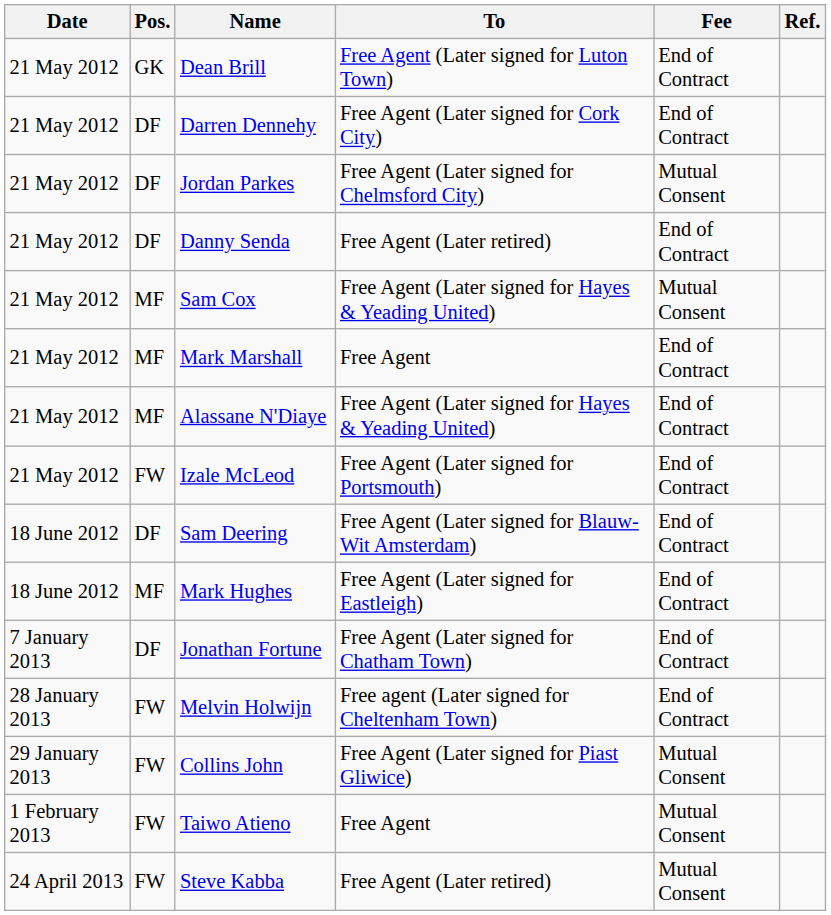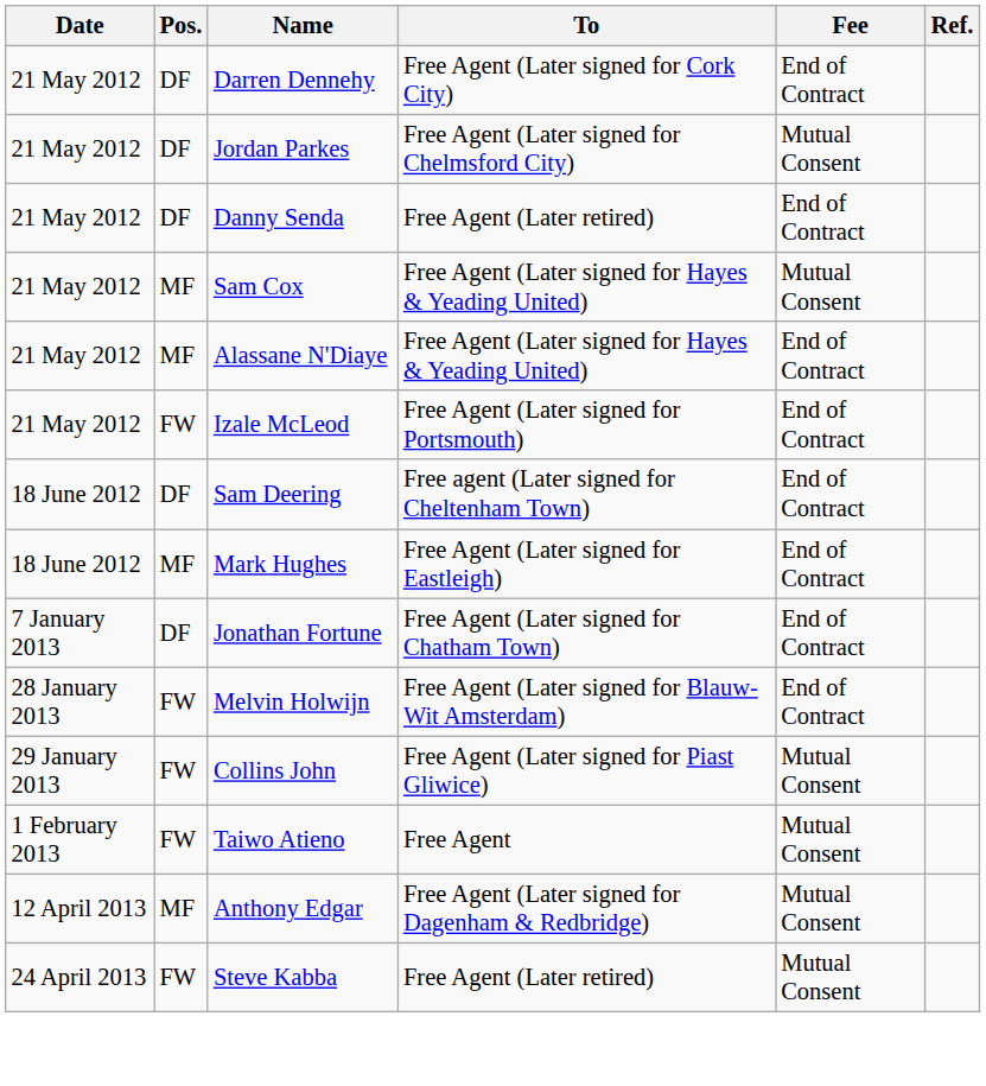 <table class="wikitable" style="font-size:95%;">
 <tr>
 <th style="width:120px;">Date</th>
 <th style="width:25px;">Pos.</th>
 <th style="width:175px;">Name</th>
 <th style="width:400px;">To</th>
 <th style="width:125px;">Fee</th>
 <th style="width:25px;">Ref.</th>
-</tr>
-<tr>
-<td>21 May 2012</td>
-<td>GK</td>
-<td> <a href='#'>Dean Brill</a></td>
-<td><a href='#'>Free Agent</a> (Later signed for  <a href='#'>Luton Town</a>)</td>
-<td>End of Contract</td>
-<td></td>
 </tr>
 <tr>
 <td>21 May 2012</td>
 <td>DF</td>
 <td> <a href='#'>Darren Dennehy</a></td>
 <td>Free Agent (Later signed for  <a href='#'>Cork City</a>)</td>
 <td>End of Contract</td>
 <td></td>
 </tr>
 <tr>
 <td>21 May 2012</td>
 <td>DF</td>
 <td> <a href='#'>Jordan Parkes</a></td>
 <td>Free Agent (Later signed for  <a href='#'>Chelmsford City</a>)</td>
 <td>Mutual Consent</td>
 <td></td>
 </tr>
 <tr>
 <td>21 May 2012</td>
 <td>DF</td>
 <td> <a href='#'>Danny Senda</a></td>
 <td>Free Agent (Later retired)</td>
 <td>End of Contract</td>
 <td></td>
 </tr>
 <tr>
 <td>21 May 2012</td>
 <td>MF</td>
 <td> <a href='#'>Sam Cox</a></td>
 <td>Free Agent (Later signed for  <a href='#'>Hayes & Yeading United</a>)</td>
 <td>Mutual Consent</td>
 <td></td>
 </tr>
 <tr>
 <td>21 May 2012</td>
 <td>MF</td>
-<td> <a href='#'>Mark Marshall</a></td>
-<td>Free Agent</td>
-<td>End of Contract</td>
-<td></td>
-</tr>
-<tr>
-<td>21 May 2012</td>
-<td>MF</td>
 <td> <a href='#'>Alassane N'Diaye</a></td>
 <td>Free Agent (Later signed for  <a href='#'>Hayes & Yeading United</a>)</td>
 <td>End of Contract</td>
 <td></td>
 </tr>
 <tr>
 <td>21 May 2012</td>
 <td>FW</td>
 <td> <a href='#'>Izale McLeod</a></td>
 <td>Free Agent (Later signed for  <a href='#'>Portsmouth</a>)</td>
 <td>End of Contract</td>
 <td></td>
 </tr>
 <tr>
 <td>18 June 2012</td>
 <td>DF</td>
 <td> <a href='#'>Sam Deering</a></td>
-<td>Free Agent (Later signed for  <a href='#'>Blauw-Wit Amsterdam</a>)</td>
+<td>Free agent (Later signed for  <a href='#'>Cheltenham Town</a>)</td>
 <td>End of Contract</td>
 <td></td>
 </tr>
 <tr>
 <td>18 June 2012</td>
 <td>MF</td>
 <td> <a href='#'>Mark Hughes</a></td>
 <td>Free Agent (Later signed for  <a href='#'>Eastleigh</a>)</td>
 <td>End of Contract</td>
 <td></td>
 </tr>
 <tr>
 <td>7 January 2013</td>
 <td>DF</td>
 <td> <a href='#'>Jonathan Fortune</a></td>
 <td>Free Agent (Later signed for  <a href='#'>Chatham Town</a>)</td>
 <td>End of Contract</td>
 <td></td>
 </tr>
 <tr>
 <td>28 January 2013</td>
 <td>FW</td>
 <td> <a href='#'>Melvin Holwijn</a></td>
-<td>Free agent (Later signed for  <a href='#'>Cheltenham Town</a>)</td>
+<td>Free Agent (Later signed for  <a href='#'>Blauw-Wit Amsterdam</a>)</td>
 <td>End of Contract</td>
 <td></td>
 </tr>
 <tr>
 <td>29 January 2013</td>
 <td>FW</td>
 <td> <a href='#'>Collins John</a></td>
 <td>Free Agent (Later signed for  <a href='#'>Piast Gliwice</a>)</td>
 <td>Mutual Consent</td>
 <td></td>
 </tr>
 <tr>
 <td>1 February 2013</td>
 <td>FW</td>
 <td> <a href='#'>Taiwo Atieno</a></td>
 <td>Free Agent</td>
 <td>Mutual Consent</td>
 <td></td>
 </tr>
 <tr>
+<td>12 April 2013</td>
+<td>MF</td>
+<td> <a href='#'>Anthony Edgar</a></td>
+<td>Free Agent (Later signed for  <a href='#'>Dagenham & Redbridge</a>)</td>
+<td>Mutual Consent</td>
+<td></td>
+</tr>
+<tr>
 <td>24 April 2013</td>
 <td>FW</td>
 <td> <a href='#'>Steve Kabba</a></td>
 <td>Free Agent (Later retired)</td>
 <td>Mutual Consent</td>
 <td></td>
 </tr>
 <tr>
 </tr>
 </table>
